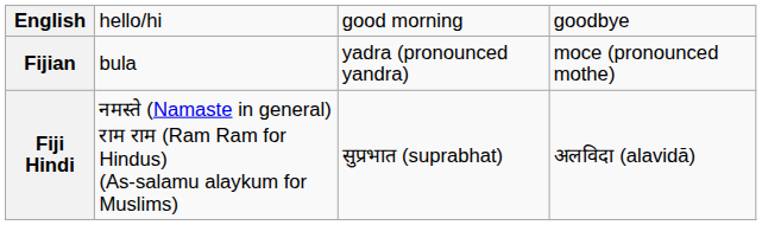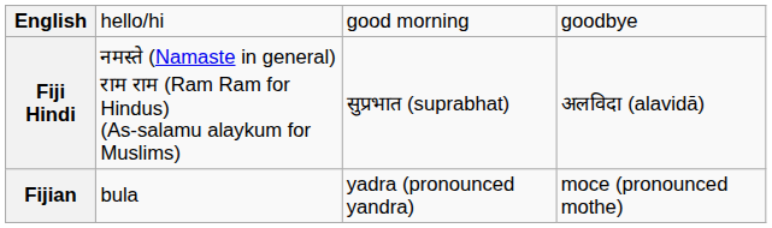 <table class="wikitable">
 <tr>
 <th>English</th>
 <td>hello/hi</td>
 <td>good morning</td>
 <td>goodbye</td>
 </tr>
 <tr>
+<th>Fiji Hindi</th>
+<td>नमस्ते (<a href='#'>Namaste</a> in general)<br> राम राम (Ram Ram for Hindus)<br>  (As-salamu alaykum for Muslims)</td>
+<td>सुप्रभात (suprabhat)</td>
+<td>अलविदा (alavidā)</td>
+</tr>
+<tr>
 <th>Fijian</th>
 <td>bula</td>
 <td>yadra (pronounced yandra)</td>
 <td>moce (pronounced mothe)</td>
 </tr>
-<tr>
-<th>Fiji Hindi</th>
-<td>नमस्ते (<a href='#'>Namaste</a> in general)<br> राम राम (Ram Ram for Hindus)<br>  (As-salamu alaykum for Muslims)</td>
-<td>सुप्रभात (suprabhat)</td>
-<td>अलविदा (alavidā)</td>
-</tr>
 </table>
